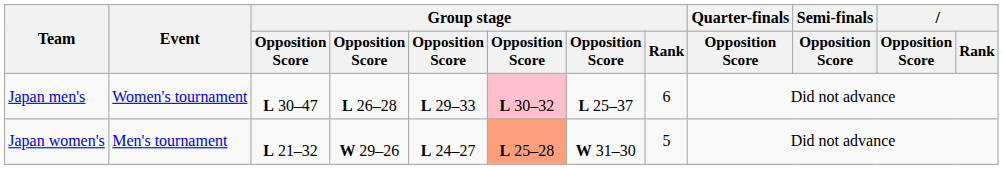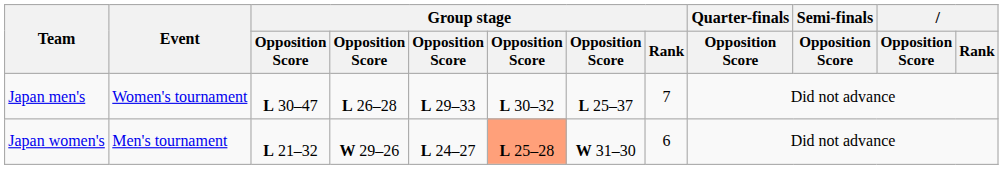 <table class="wikitable" style="font-size:90%">
 <tr>
 <th rowspan=2>Team</th>
 <th rowspan=2>Event</th>
 <th colspan=6>Group stage</th>
 <th>Quarter-finals</th>
 <th>Semi-finals</th>
 <th colspan=2> / </th>
 </tr>
 <tr style="font-size:95%">
 <th>Opposition<br>Score</th>
 <th>Opposition<br>Score</th>
 <th>Opposition<br>Score</th>
 <th>Opposition<br>Score</th>
 <th>Opposition<br>Score</th>
 <th>Rank</th>
 <th>Opposition<br>Score</th>
 <th>Opposition<br>Score</th>
 <th>Opposition<br>Score</th>
 <th>Rank</th>
 </tr>
 <tr align=center>
 <td align=left><a href='#'>Japan men's</a></td>
 <td align=left><a href='#'>Women's tournament</a></td>
 <td><br><strong>L</strong> 30–47</td>
 <td><br><strong>L</strong> 26–28</td>
 <td><br><strong>L</strong> 29–33</td>
-<td style="background: pink;"><br><strong>L</strong> 30–32</td>
+<td><br><strong>L</strong> 30–32</td>
 <td><br><strong>L</strong> 25–37</td>
-<td>6</td>
+<td>7</td>
 <td colspan=4>Did not advance</td>
 </tr>
 <tr align=center>
 <td align=left><a href='#'>Japan women's</a></td>
 <td align=left><a href='#'>Men's tournament</a></td>
 <td><br><strong>L</strong> 21–32</td>
 <td><br><strong>W</strong> 29–26</td>
 <td><br><strong>L</strong> 24–27</td>
 <td style="background: lightsalmon;"><br><strong>L</strong> 25–28</td>
 <td><br><strong>W</strong> 31–30</td>
-<td>5</td>
+<td>6</td>
 <td colspan=4>Did not advance</td>
 </tr>
 </table>
